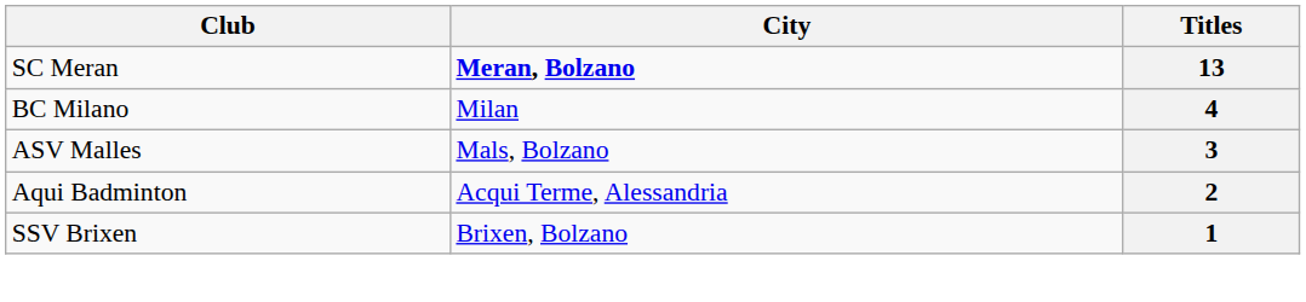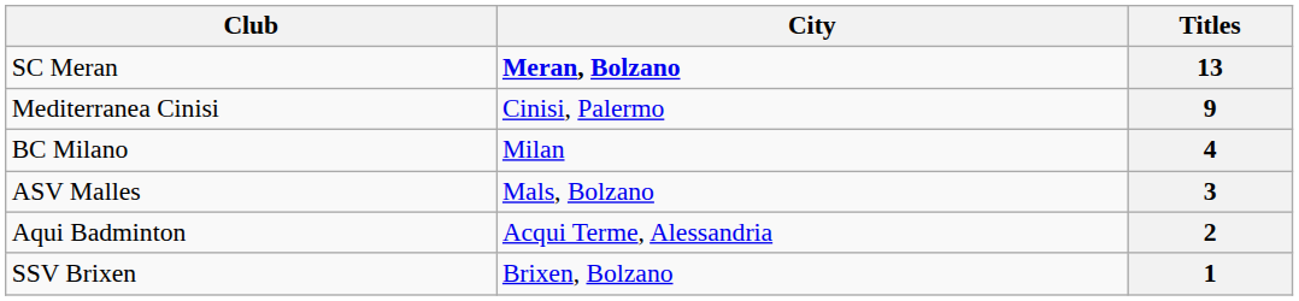 <table class="wikitable" width=50% style="font-size:100%; text-align:left;">
 <tr>
 <th>Club</th>
 <th>City</th>
 <th>Titles</th>
 </tr>
 <tr>
 <td>SC Meran</td>
 <td><strong><a href='#'>Meran</a>, <a href='#'>Bolzano</a></strong></td>
 <th>13</th>
+</tr>
+<tr>
+<td>Mediterranea Cinisi</td>
+<td><a href='#'>Cinisi</a>, <a href='#'>Palermo</a></td>
+<th>9</th>
 </tr>
 <tr>
 <td>BC Milano</td>
 <td><a href='#'>Milan</a></td>
 <th>4</th>
 </tr>
 <tr>
 <td>ASV Malles</td>
 <td><a href='#'>Mals</a>, <a href='#'>Bolzano</a></td>
 <th>3</th>
 </tr>
 <tr>
 <td>Aqui Badminton</td>
 <td><a href='#'>Acqui Terme</a>, <a href='#'>Alessandria</a></td>
 <th>2</th>
 </tr>
 <tr>
 <td>SSV Brixen</td>
 <td><a href='#'>Brixen</a>, <a href='#'>Bolzano</a></td>
 <th>1</th>
 </tr>
 </table>
